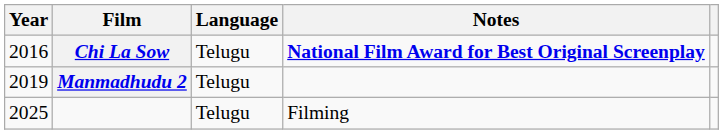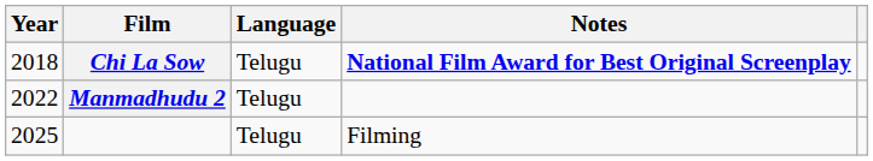 <table class="wikitable sortable plainrowheaders">
 <tr>
 <th scope="col">Year</th>
 <th scope="col">Film</th>
 <th scope="col">Language</th>
 <th scope="col" class="unsortable">Notes</th>
 <th scope="col" class="unsortable"></th>
 </tr>
 <tr>
-<td>2016</td>
+<td>2018</td>
 <th scope="row"><em><a href='#'>Chi La Sow</a></em></th>
 <td>Telugu</td>
 <td><strong><a href='#'>National Film Award for Best Original Screenplay</a></strong></td>
 <td style="text-align: center;"></td>
 </tr>
 <tr>
-<td>2019</td>
+<td>2022</td>
 <th scope="row"><em><a href='#'>Manmadhudu 2</a></em></th>
 <td>Telugu</td>
 <td></td>
 <td style="text-align: center;"></td>
 </tr>
 <tr>
 <td>2025</td>
 <td></td>
 <td>Telugu</td>
 <td>Filming</td>
 <td style="text-align: center;"></td>
 </tr>
 </table>
